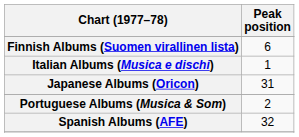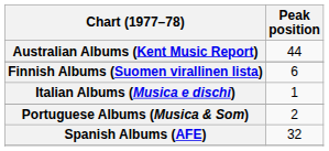 <table class="wikitable sortable plainrowheaders" style="text-align:center;">
 <tr>
 <th scope="col">Chart (1977–78)</th>
 <th scope="col">Peak<br>position</th>
+</tr>
+<tr>
+<th scope="row">Australian Albums (<a href='#'>Kent Music Report</a>)</th>
+<td>44</td>
 </tr>
 <tr>
 </tr>
 <tr>
 <th scope="row">Finnish Albums (<a href='#'>Suomen virallinen lista</a>)</th>
 <td>6</td>
 </tr>
 <tr>
 <th scope="row">Italian Albums (<em><a href='#'>Musica e dischi</a></em>)</th>
 <td>1</td>
-</tr>
-<tr>
-<th scope="row">Japanese Albums (<a href='#'>Oricon</a>)</th>
-<td>31</td>
 </tr>
 <tr>
 </tr>
 <tr>
 <th scope="row">Portuguese Albums (<em>Musica & Som</em>)</th>
 <td>2</td>
 </tr>
 <tr>
 <th scope="row">Spanish Albums (<a href='#'>AFE</a>)</th>
 <td>32</td>
 </tr>
 <tr>
 </tr>
 <tr>
 </tr>
 <tr>
 </tr>
 <tr>
 </tr>
 </table>
